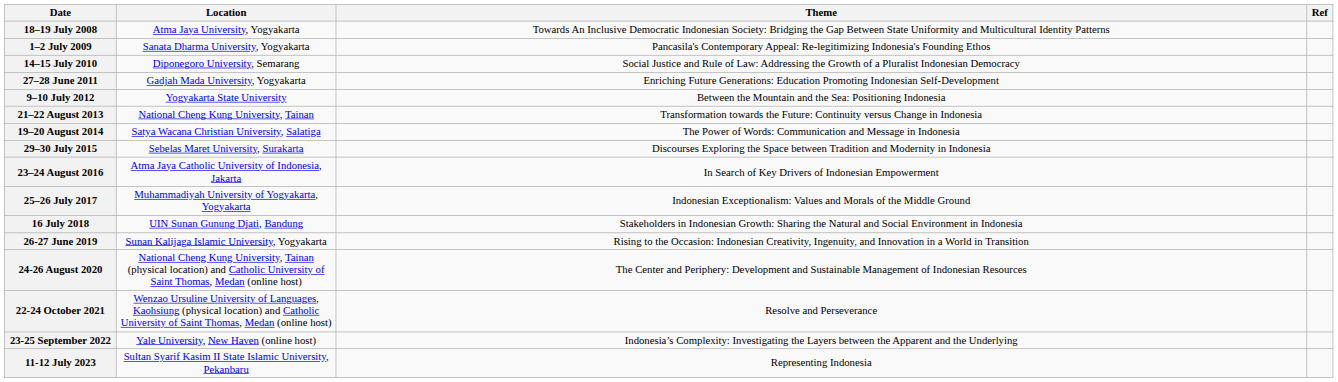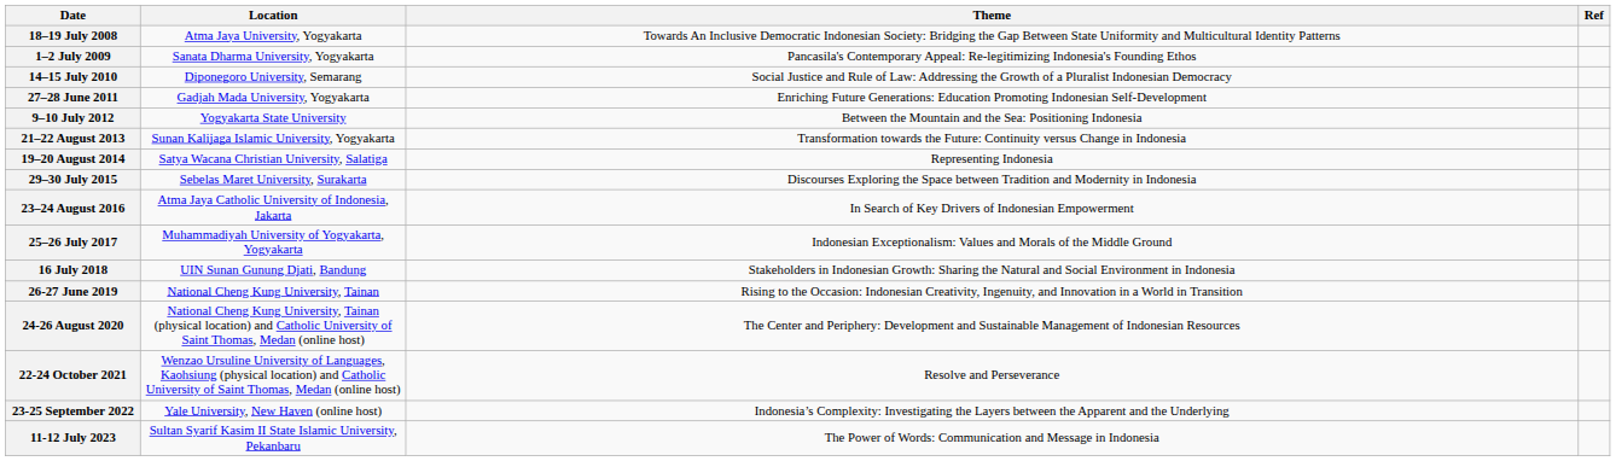 <table class="wikitable plainrowheaders unsortable" style="width: 100%; text-align: center;">
 <tr>
 <th scope="col" style="width:10em;">Date</th>
 <th scope="col" style="width:20em;">Location</th>
 <th scope="col">Theme</th>
 <th scope="col" style="width:2em;">Ref</th>
 </tr>
 <tr>
 <th scope="row">18–19 July 2008</th>
 <td><a href='#'>Atma Jaya University</a>, Yogyakarta</td>
 <td>Towards An Inclusive Democratic Indonesian Society: Bridging the Gap Between State Uniformity and Multicultural Identity Patterns</td>
 <td></td>
 </tr>
 <tr>
 <th scope="row">1–2 July 2009</th>
 <td><a href='#'>Sanata Dharma University</a>, Yogyakarta</td>
 <td>Pancasila's Contemporary Appeal: Re-legitimizing Indonesia's Founding Ethos</td>
 <td></td>
 </tr>
 <tr>
 <th scope="row">14–15 July 2010</th>
 <td><a href='#'>Diponegoro University</a>, Semarang</td>
 <td>Social Justice and Rule of Law: Addressing the Growth of a Pluralist Indonesian Democracy</td>
 <td></td>
 </tr>
 <tr>
 <th scope="row">27–28 June 2011</th>
 <td><a href='#'>Gadjah Mada University</a>, Yogyakarta</td>
 <td>Enriching Future Generations: Education Promoting Indonesian Self-Development</td>
 <td></td>
 </tr>
 <tr>
 <th scope="row">9–10 July 2012</th>
 <td><a href='#'>Yogyakarta State University</a></td>
 <td>Between the Mountain and the Sea: Positioning Indonesia</td>
 <td></td>
 </tr>
 <tr>
 <th scope="row">21–22 August 2013</th>
-<td><a href='#'>National Cheng Kung University</a>, <a href='#'>Tainan</a></td>
+<td><a href='#'>Sunan Kalijaga Islamic University</a>, Yogyakarta</td>
 <td>Transformation towards the Future: Continuity versus Change in Indonesia</td>
 <td></td>
 </tr>
 <tr>
 <th scope="row">19–20 August 2014</th>
 <td><a href='#'>Satya Wacana Christian University</a>, <a href='#'>Salatiga</a></td>
-<td>The Power of Words: Communication and Message in Indonesia</td>
+<td>Representing Indonesia</td>
 <td></td>
 </tr>
 <tr>
 <th scope="row">29–30 July 2015</th>
 <td><a href='#'>Sebelas Maret University</a>, <a href='#'>Surakarta</a></td>
 <td>Discourses Exploring the Space between Tradition and Modernity in Indonesia</td>
 <td></td>
 </tr>
 <tr>
 <th scope="row">23–24 August 2016</th>
 <td><a href='#'>Atma Jaya Catholic University of Indonesia</a>, <a href='#'>Jakarta</a></td>
 <td>In Search of Key Drivers of Indonesian Empowerment</td>
 <td></td>
 </tr>
 <tr>
 <th scope="row">25–26 July 2017</th>
 <td><a href='#'>Muhammadiyah University of Yogyakarta</a>, <a href='#'>Yogyakarta</a></td>
 <td>Indonesian Exceptionalism: Values and Morals of the Middle Ground</td>
 <td></td>
 </tr>
 <tr>
 <th scope="row">16 July 2018</th>
 <td><a href='#'>UIN Sunan Gunung Djati</a>, <a href='#'>Bandung</a></td>
 <td>Stakeholders in Indonesian Growth: Sharing the Natural and Social Environment in Indonesia</td>
 <td></td>
 </tr>
 <tr>
 <th scope="row">26-27 June 2019</th>
-<td><a href='#'>Sunan Kalijaga Islamic University</a>, Yogyakarta</td>
+<td><a href='#'>National Cheng Kung University</a>, <a href='#'>Tainan</a></td>
 <td>Rising to the Occasion: Indonesian Creativity, Ingenuity, and Innovation in a World in Transition</td>
 <td></td>
 </tr>
 <tr>
 <th scope="row">24-26 August 2020</th>
 <td><a href='#'>National Cheng Kung University</a>, <a href='#'>Tainan</a> (physical location) and <a href='#'>Catholic University of Saint Thomas</a>, <a href='#'>Medan</a> (online host)</td>
 <td>The Center and Periphery: Development and Sustainable Management of Indonesian Resources</td>
 <td></td>
 </tr>
 <tr>
 <th scope="row">22-24 October 2021</th>
 <td><a href='#'>Wenzao Ursuline University of Languages</a>, <a href='#'>Kaohsiung</a> (physical location) and <a href='#'>Catholic University of Saint Thomas</a>, <a href='#'>Medan</a> (online host)</td>
 <td>Resolve and Perseverance</td>
 <td></td>
 </tr>
 <tr>
 <th scope="row">23-25 September 2022</th>
 <td><a href='#'>Yale University</a>, <a href='#'>New Haven</a> (online host)</td>
 <td>Indonesia’s Complexity: Investigating the Layers between the Apparent and the Underlying</td>
 <td></td>
 </tr>
 <tr>
 <th scope="row">11-12 July 2023</th>
 <td><a href='#'>Sultan Syarif Kasim II State Islamic University</a>, <a href='#'>Pekanbaru</a></td>
-<td>Representing Indonesia</td>
+<td>The Power of Words: Communication and Message in Indonesia</td>
 <td></td>
 </tr>
 </table>
